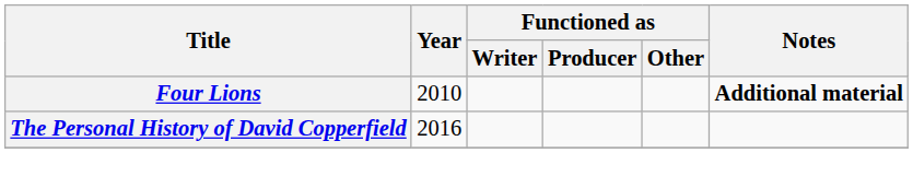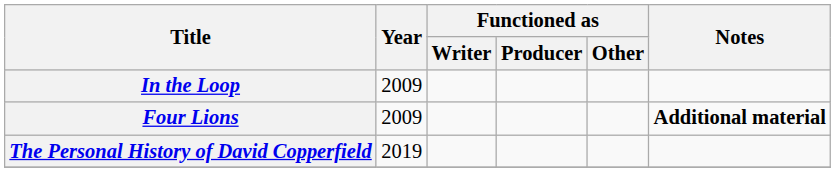 <table class="wikitable sortable plainrowheaders" style="margin-right: 0;">
 <tr>
 <th rowspan="2" scope="col">Title</th>
 <th rowspan="2" scope="col">Year</th>
 <th colspan="3" scope="col">Functioned as</th>
 <th rowspan="2" scope="col" class="unsortable">Notes</th>
 </tr>
 <tr>
 <th scope="col">Writer</th>
 <th scope="col">Producer</th>
 <th scope="col">Other</th>
 </tr>
 <tr>
+<th scope="row"><em><a href='#'>In the Loop</a></em></th>
+<td>2009</td>
+<td></td>
+<td></td>
+<td></td>
+<td></td>
+</tr>
+<tr>
 <th scope="row"><em><a href='#'>Four Lions</a></em></th>
-<td>2010</td>
+<td>2009</td>
 <td></td>
 <td></td>
 <td></td>
 <td><strong>Additional material</strong></td>
 </tr>
 <tr>
 <th scope="row"><em><a href='#'>The Personal History of David Copperfield</a></em></th>
-<td>2016</td>
+<td>2019</td>
 <td></td>
 <td></td>
 <td></td>
 <td></td>
 </tr>
 <tr>
 </tr>
 </table>
